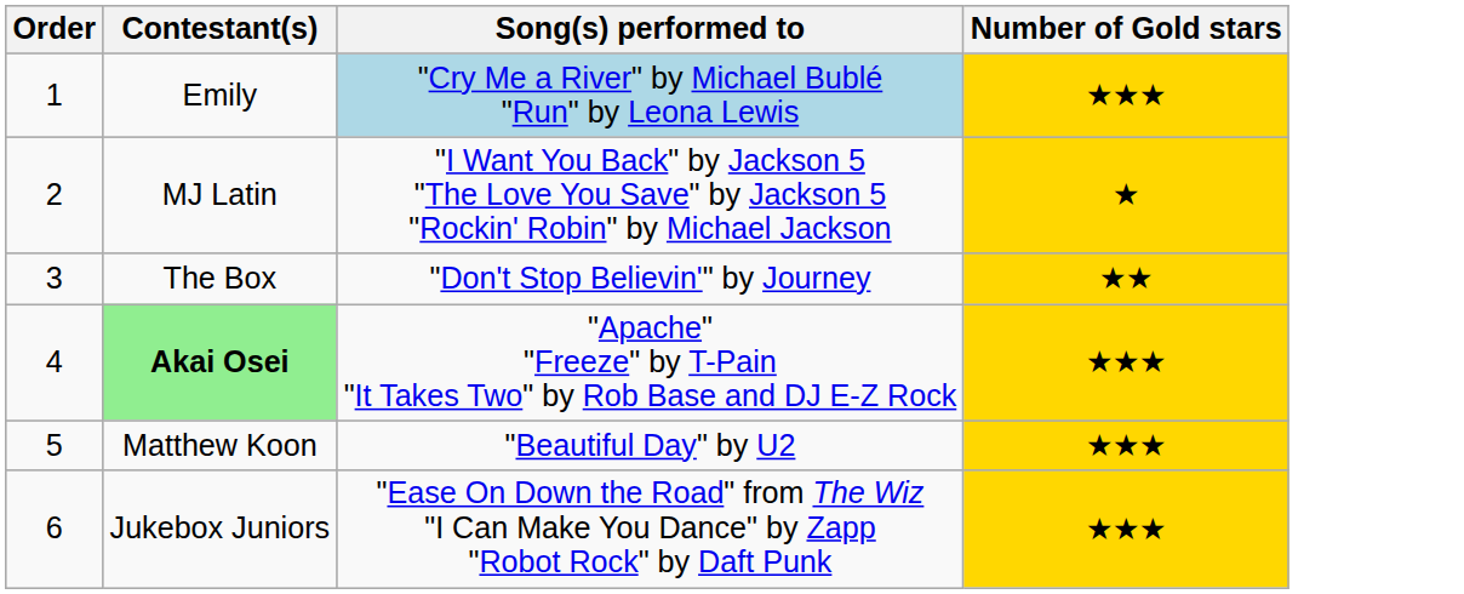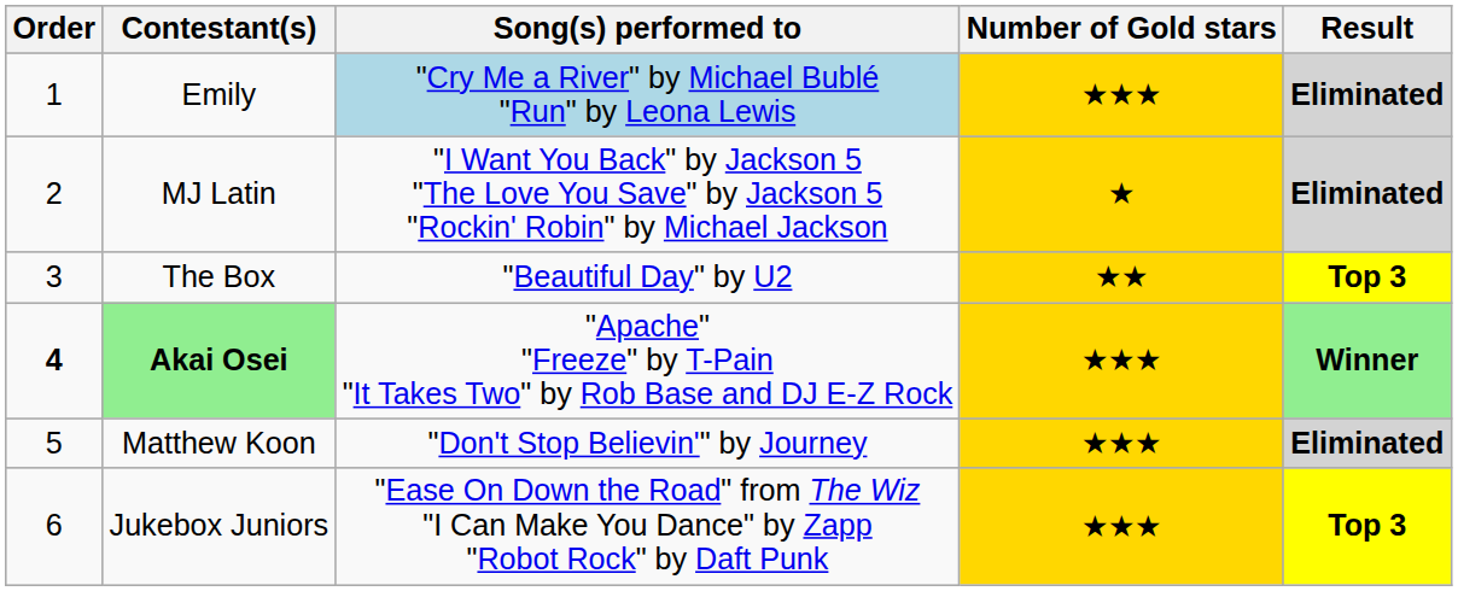 <table class="wikitable" style="text-align: center;">
 <tr>
 <th>Order</th>
 <th>Contestant(s)</th>
 <th>Song(s) performed to</th>
 <th>Number of Gold stars</th>
+<th>Result</th>
 </tr>
 <tr>
 <td>1</td>
 <td>Emily</td>
 <td style="background: lightblue;">"<a href='#'>Cry Me a River</a>" by <a href='#'>Michael Bublé</a> <br> "<a href='#'>Run</a>" by <a href='#'>Leona Lewis</a></td>
 <td style="background:gold;">★★★</td>
+<td style="background:lightgrey;"><strong>Eliminated</strong></td>
 </tr>
 <tr>
 <td>2</td>
 <td>MJ Latin</td>
 <td>"<a href='#'>I Want You Back</a>" by <a href='#'>Jackson 5</a><br>"<a href='#'>The Love You Save</a>" by <a href='#'>Jackson 5</a><br>  "<a href='#'>Rockin' Robin</a>" by <a href='#'>Michael Jackson</a></td>
 <td style="background:gold;">★</td>
+<td style="background:lightgrey;"><strong>Eliminated</strong></td>
 </tr>
 <tr>
 <td>3</td>
 <td>The Box</td>
-<td>"<a href='#'>Don't Stop Believin'</a>" by <a href='#'>Journey</a></td>
+<td>"<a href='#'>Beautiful Day</a>" by <a href='#'>U2</a></td>
 <td style="background:gold;">★★</td>
+<td style="background:yellow;"><strong>Top 3</strong></td>
 </tr>
 <tr>
-<td>4</td>
+<td><strong>4</strong></td>
 <td style="background:lightgreen;"><strong>Akai Osei</strong></td>
 <td>"<a href='#'>Apache</a>" <br> "<a href='#'>Freeze</a>" by <a href='#'>T-Pain</a> <br> "<a href='#'>It Takes Two</a>" by <a href='#'>Rob Base and DJ E-Z Rock</a></td>
 <td style="background:gold;">★★★</td>
+<td style="background:lightgreen;"><strong>Winner</strong></td>
 </tr>
 <tr>
 <td>5</td>
 <td>Matthew Koon</td>
-<td>"<a href='#'>Beautiful Day</a>" by <a href='#'>U2</a></td>
+<td>"<a href='#'>Don't Stop Believin'</a>" by <a href='#'>Journey</a></td>
 <td style="background:gold;">★★★</td>
+<td style="background:lightgrey;"><strong>Eliminated</strong></td>
 </tr>
 <tr>
 <td>6</td>
 <td>Jukebox Juniors</td>
 <td>"<a href='#'>Ease On Down the Road</a>" from <em><a href='#'>The Wiz</a></em> <br>  "I Can Make You Dance" by <a href='#'>Zapp</a> <br>  "<a href='#'>Robot Rock</a>" by <a href='#'>Daft Punk</a></td>
 <td style="background:gold;">★★★</td>
+<td style="background:yellow;"><strong>Top 3</strong></td>
 </tr>
 </table>
